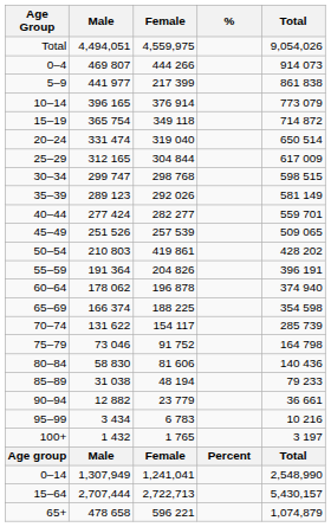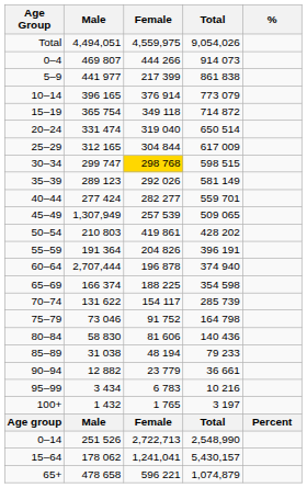 <table class="wikitable" style="text-align:right">
 <tr>
 <th width="80pt">Age Group</th>
 <th width="80pt">Male</th>
 <th width="80pt">Female</th>
+<th width="80pt">Total</th>
 <th width="80pt">%</th>
-<th width="80pt">Total</th>
 </tr>
 <tr>
 <td>Total</td>
 <td>4,494,051</td>
 <td>4,559,975</td>
+<td>9,054,026</td>
 <td></td>
-<td>9,054,026</td>
 </tr>
 <tr>
 <td>0–4</td>
 <td>469 807</td>
 <td>444 266</td>
+<td>914 073</td>
 <td></td>
-<td>914 073</td>
 </tr>
 <tr>
 <td>5–9</td>
 <td>441 977</td>
 <td>217 399</td>
+<td>861 838</td>
 <td></td>
-<td>861 838</td>
 </tr>
 <tr>
 <td>10–14</td>
 <td>396 165</td>
 <td>376 914</td>
+<td>773 079</td>
 <td></td>
-<td>773 079</td>
 </tr>
 <tr>
 <td>15–19</td>
 <td>365 754</td>
 <td>349 118</td>
+<td>714 872</td>
 <td></td>
-<td>714 872</td>
 </tr>
 <tr>
 <td>20–24</td>
 <td>331 474</td>
 <td>319 040</td>
+<td>650 514</td>
 <td></td>
-<td>650 514</td>
 </tr>
 <tr>
 <td>25–29</td>
 <td>312 165</td>
 <td>304 844</td>
+<td>617 009</td>
 <td></td>
-<td>617 009</td>
 </tr>
 <tr>
 <td>30–34</td>
 <td>299 747</td>
-<td>298 768</td>
+<td style="background: gold;">298 768</td>
+<td>598 515</td>
 <td></td>
-<td>598 515</td>
 </tr>
 <tr>
 <td>35–39</td>
 <td>289 123</td>
 <td>292 026</td>
+<td>581 149</td>
 <td></td>
-<td>581 149</td>
 </tr>
 <tr>
 <td>40–44</td>
 <td>277 424</td>
 <td>282 277</td>
+<td>559 701</td>
 <td></td>
-<td>559 701</td>
 </tr>
 <tr>
 <td>45–49</td>
-<td>251 526</td>
+<td>1,307,949</td>
 <td>257 539</td>
+<td>509 065</td>
 <td></td>
-<td>509 065</td>
 </tr>
 <tr>
 <td>50–54</td>
 <td>210 803</td>
 <td>419 861</td>
+<td>428 202</td>
 <td></td>
-<td>428 202</td>
 </tr>
 <tr>
 <td>55–59</td>
 <td>191 364</td>
 <td>204 826</td>
+<td>396 191</td>
 <td></td>
-<td>396 191</td>
 </tr>
 <tr>
 <td>60–64</td>
-<td>178 062</td>
+<td>2,707,444</td>
 <td>196 878</td>
+<td>374 940</td>
 <td></td>
-<td>374 940</td>
 </tr>
 <tr>
 <td>65–69</td>
 <td>166 374</td>
 <td>188 225</td>
+<td>354 598</td>
 <td></td>
-<td>354 598</td>
 </tr>
 <tr>
 <td>70–74</td>
 <td>131 622</td>
 <td>154 117</td>
+<td>285 739</td>
 <td></td>
-<td>285 739</td>
 </tr>
 <tr>
 <td>75–79</td>
 <td>73 046</td>
 <td>91 752</td>
+<td>164 798</td>
 <td></td>
-<td>164 798</td>
 </tr>
 <tr>
 <td>80–84</td>
 <td>58 830</td>
 <td>81 606</td>
+<td>140 436</td>
 <td></td>
-<td>140 436</td>
 </tr>
 <tr>
 <td>85–89</td>
 <td>31 038</td>
 <td>48 194</td>
+<td>79 233</td>
 <td></td>
-<td>79 233</td>
 </tr>
 <tr>
 <td>90–94</td>
 <td>12 882</td>
 <td>23 779</td>
+<td>36 661</td>
 <td></td>
-<td>36 661</td>
 </tr>
 <tr>
 <td>95–99</td>
 <td>3 434</td>
 <td>6 783</td>
+<td>10 216</td>
 <td></td>
-<td>10 216</td>
 </tr>
 <tr>
 <td>100+</td>
 <td>1 432</td>
 <td>1 765</td>
+<td>3 197</td>
 <td></td>
-<td>3 197</td>
 </tr>
 <tr>
 <th width="50">Age group</th>
 <th width="80pt">Male</th>
 <th width="80">Female</th>
+<th width="80">Total</th>
 <th width="50">Percent</th>
-<th width="80">Total</th>
 </tr>
 <tr>
 <td>0–14</td>
-<td>1,307,949</td>
-<td>1,241,041</td>
+<td>251 526</td>
+<td>2,722,713</td>
+<td>2,548,990</td>
 <td></td>
-<td>2,548,990</td>
 </tr>
 <tr>
 <td>15–64</td>
-<td>2,707,444</td>
-<td>2,722,713</td>
+<td>178 062</td>
+<td>1,241,041</td>
+<td>5,430,157</td>
 <td></td>
-<td>5,430,157</td>
 </tr>
 <tr>
 <td>65+</td>
 <td>478 658</td>
 <td>596 221</td>
+<td>1,074,879</td>
 <td></td>
-<td>1,074,879</td>
 </tr>
 </table>
